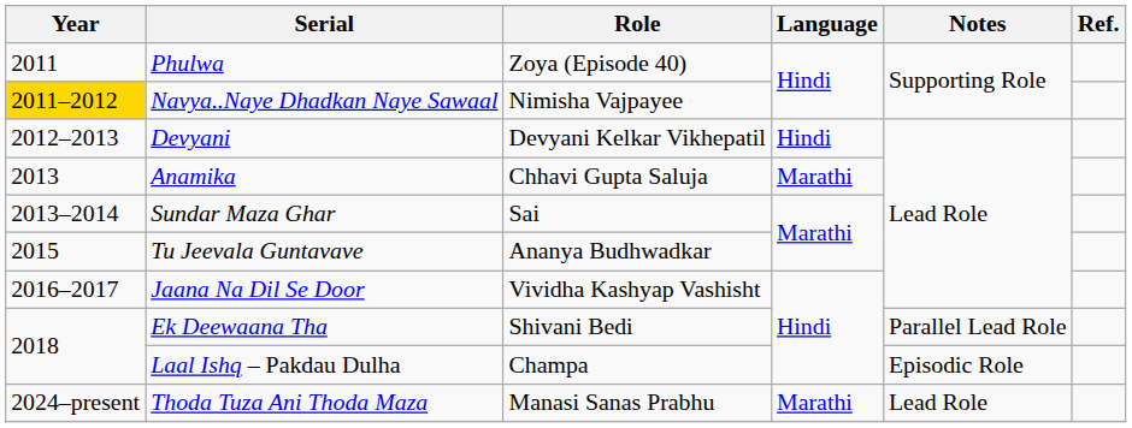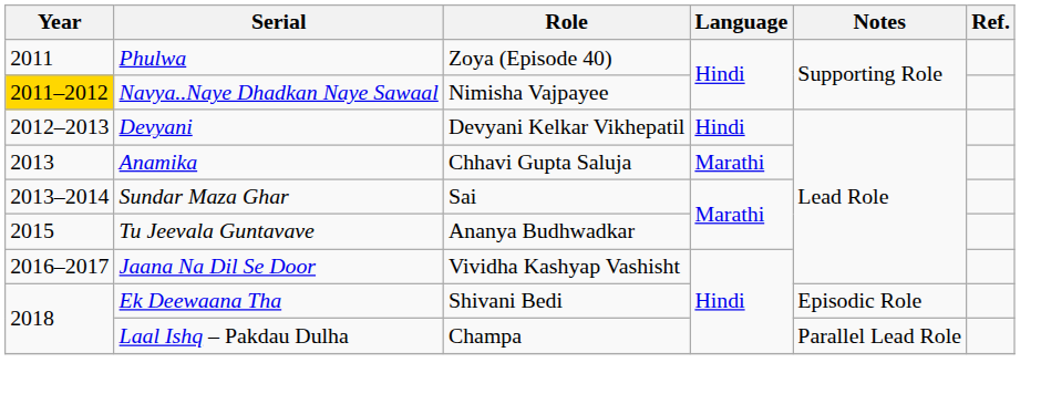 <table class="wikitable sortable">
 <tr>
 <th>Year</th>
 <th>Serial</th>
 <th>Role</th>
 <th>Language</th>
 <th>Notes</th>
 <th>Ref.</th>
 </tr>
 <tr>
 <td>2011</td>
 <td><em><a href='#'>Phulwa</a></em></td>
 <td>Zoya (Episode 40)</td>
 <td rowspan = "2"><a href='#'>Hindi</a></td>
 <td rowspan = "2">Supporting Role</td>
 <td></td>
 </tr>
 <tr>
 <td style="background: gold;">2011–2012</td>
 <td><em><a href='#'>Navya..Naye Dhadkan Naye Sawaal</a></em></td>
 <td>Nimisha Vajpayee</td>
 <td></td>
 </tr>
 <tr>
 <td>2012–2013</td>
 <td><em><a href='#'> Devyani</a></em></td>
 <td>Devyani Kelkar Vikhepatil</td>
 <td><a href='#'>Hindi</a></td>
 <td rowspan = "5">Lead Role</td>
 <td></td>
 </tr>
 <tr>
 <td>2013</td>
 <td><em><a href='#'> Anamika</a></em></td>
 <td>Chhavi Gupta Saluja</td>
 <td><a href='#'> Marathi</a></td>
 <td></td>
 </tr>
 <tr>
 <td>2013–2014</td>
 <td><em>Sundar Maza Ghar</em></td>
 <td>Sai</td>
 <td rowspan = "2"><a href='#'> Marathi</a></td>
 <td></td>
 </tr>
 <tr>
 <td>2015</td>
 <td><em>Tu Jeevala Guntavave</em></td>
 <td>Ananya Budhwadkar</td>
 <td></td>
 </tr>
 <tr>
 <td>2016–2017</td>
 <td><em><a href='#'>Jaana Na Dil Se Door</a></em></td>
 <td>Vividha Kashyap Vashisht</td>
 <td rowspan = "3"><a href='#'>Hindi</a></td>
 <td></td>
 </tr>
 <tr>
 <td rowspan = "2">2018</td>
 <td><em><a href='#'>Ek Deewaana Tha</a></em></td>
 <td>Shivani Bedi</td>
-<td>Parallel Lead Role</td>
+<td>Episodic Role</td>
 <td></td>
 </tr>
 <tr>
 <td><em><a href='#'> Laal Ishq</a></em> – Pakdau Dulha</td>
 <td>Champa</td>
-<td>Episodic Role</td>
-<td></td>
-</tr>
-<tr>
-<td>2024–present</td>
-<td><em><a href='#'>Thoda Tuza Ani Thoda Maza</a></em></td>
-<td>Manasi Sanas Prabhu</td>
-<td><a href='#'> Marathi</a></td>
-<td>Lead Role</td>
+<td>Parallel Lead Role</td>
 <td></td>
 </tr>
 <tr>
 </tr>
 </table>
